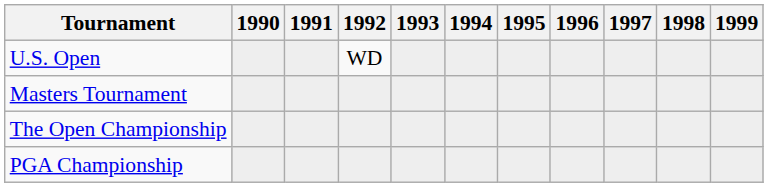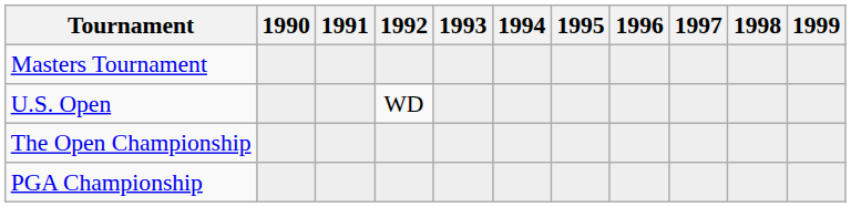 <table class="wikitable" style="font-size:95%;text-align:center;">
 <tr>
 <th>Tournament</th>
 <th>1990</th>
 <th>1991</th>
 <th>1992</th>
 <th>1993</th>
 <th>1994</th>
 <th>1995</th>
 <th>1996</th>
 <th>1997</th>
 <th>1998</th>
 <th>1999</th>
 </tr>
 <tr>
-<td align=left><a href='#'>U.S. Open</a></td>
+<td align=left><a href='#'>Masters Tournament</a></td>
 <td style="background:#eeeeee;"></td>
 <td style="background:#eeeeee;"></td>
-<td>WD</td>
+<td style="background:#eeeeee;"></td>
 <td style="background:#eeeeee;"></td>
 <td style="background:#eeeeee;"></td>
 <td style="background:#eeeeee;"></td>
 <td style="background:#eeeeee;"></td>
 <td style="background:#eeeeee;"></td>
 <td style="background:#eeeeee;"></td>
 <td style="background:#eeeeee;"></td>
 </tr>
 <tr>
-<td align=left><a href='#'>Masters Tournament</a></td>
+<td align=left><a href='#'>U.S. Open</a></td>
 <td style="background:#eeeeee;"></td>
 <td style="background:#eeeeee;"></td>
-<td style="background:#eeeeee;"></td>
+<td>WD</td>
 <td style="background:#eeeeee;"></td>
 <td style="background:#eeeeee;"></td>
 <td style="background:#eeeeee;"></td>
 <td style="background:#eeeeee;"></td>
 <td style="background:#eeeeee;"></td>
 <td style="background:#eeeeee;"></td>
 <td style="background:#eeeeee;"></td>
 </tr>
 <tr>
 <td align=left><a href='#'>The Open Championship</a></td>
 <td style="background:#eeeeee;"></td>
 <td style="background:#eeeeee;"></td>
 <td style="background:#eeeeee;"></td>
 <td style="background:#eeeeee;"></td>
 <td style="background:#eeeeee;"></td>
 <td style="background:#eeeeee;"></td>
 <td style="background:#eeeeee;"></td>
 <td style="background:#eeeeee;"></td>
 <td style="background:#eeeeee;"></td>
 <td style="background:#eeeeee;"></td>
 </tr>
 <tr>
 <td align=left><a href='#'>PGA Championship</a></td>
 <td style="background:#eeeeee;"></td>
 <td style="background:#eeeeee;"></td>
 <td style="background:#eeeeee;"></td>
 <td style="background:#eeeeee;"></td>
 <td style="background:#eeeeee;"></td>
 <td style="background:#eeeeee;"></td>
 <td style="background:#eeeeee;"></td>
 <td style="background:#eeeeee;"></td>
 <td style="background:#eeeeee;"></td>
 <td style="background:#eeeeee;"></td>
 </tr>
 </table>
